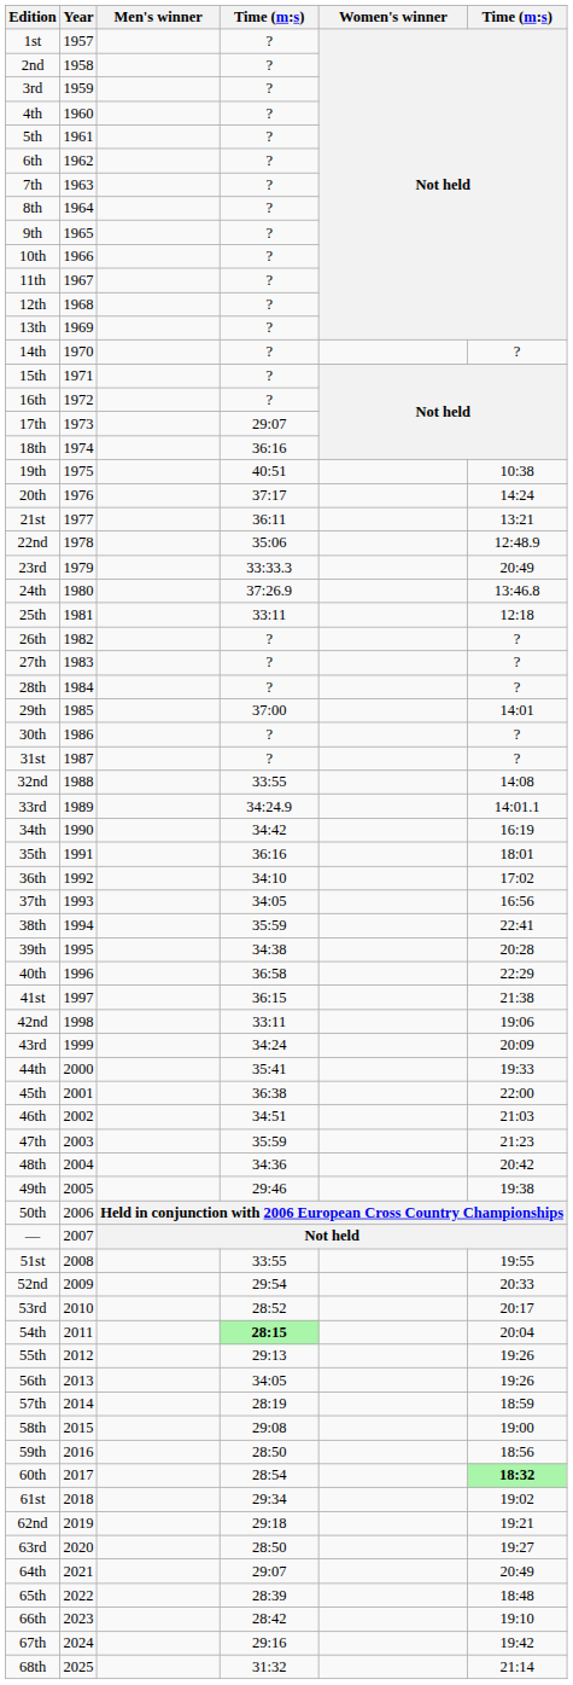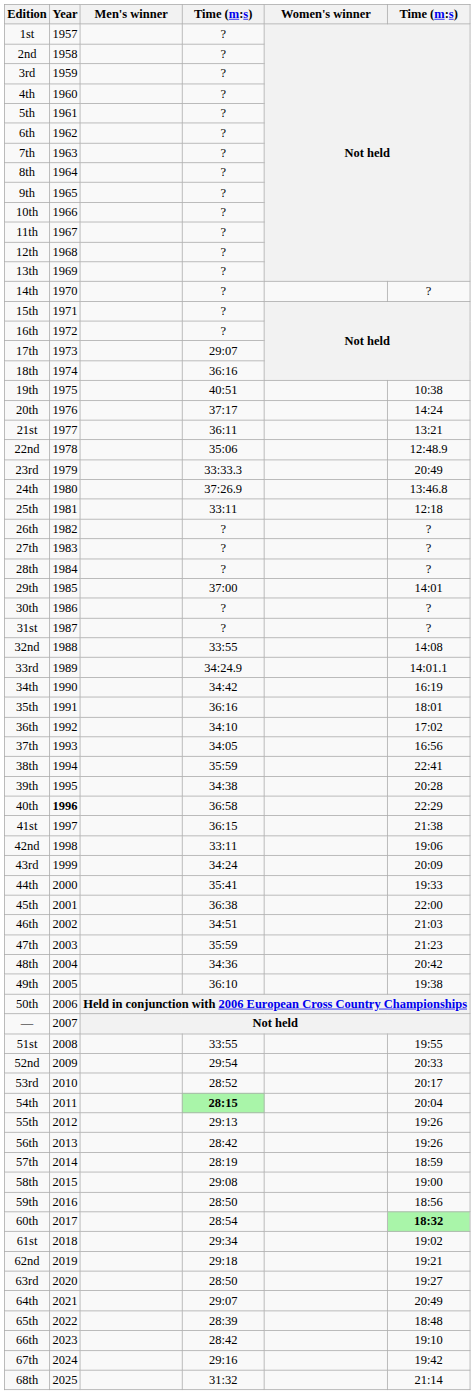 <table class="wikitable" style="text-align:center">
 <tr>
 <th>Edition</th>
 <th>Year</th>
 <th>Men's winner</th>
 <th>Time (<a href='#'>m</a>:<a href='#'>s</a>)</th>
 <th>Women's winner</th>
 <th>Time (<a href='#'>m</a>:<a href='#'>s</a>)</th>
 </tr>
 <tr>
 <td>1st</td>
 <td>1957</td>
 <td align=left></td>
 <td>?</td>
 <th colspan=2 rowspan=13>Not held</th>
 </tr>
 <tr>
 <td>2nd</td>
 <td>1958</td>
 <td align=left></td>
 <td>?</td>
 </tr>
 <tr>
 <td>3rd</td>
 <td>1959</td>
 <td align=left></td>
 <td>?</td>
 </tr>
 <tr>
 <td>4th</td>
 <td>1960</td>
 <td align=left></td>
 <td>?</td>
 </tr>
 <tr>
 <td>5th</td>
 <td>1961</td>
 <td align=left></td>
 <td>?</td>
 </tr>
 <tr>
 <td>6th</td>
 <td>1962</td>
 <td align=left></td>
 <td>?</td>
 </tr>
 <tr>
 <td>7th</td>
 <td>1963</td>
 <td align=left></td>
 <td>?</td>
 </tr>
 <tr>
 <td>8th</td>
 <td>1964</td>
 <td align=left></td>
 <td>?</td>
 </tr>
 <tr>
 <td>9th</td>
 <td>1965</td>
 <td align=left></td>
 <td>?</td>
 </tr>
 <tr>
 <td>10th</td>
 <td>1966</td>
 <td align=left></td>
 <td>?</td>
 </tr>
 <tr>
 <td>11th</td>
 <td>1967</td>
 <td align=left></td>
 <td>?</td>
 </tr>
 <tr>
 <td>12th</td>
 <td>1968</td>
 <td align=left></td>
 <td>?</td>
 </tr>
 <tr>
 <td>13th</td>
 <td>1969</td>
 <td align=left></td>
 <td>?</td>
 </tr>
 <tr>
 <td>14th</td>
 <td>1970</td>
 <td align=left></td>
 <td>?</td>
 <td align=left></td>
 <td>?</td>
 </tr>
 <tr>
 <td>15th</td>
 <td>1971</td>
 <td align=left></td>
 <td>?</td>
 <th colspan=2 rowspan=4>Not held</th>
 </tr>
 <tr>
 <td>16th</td>
 <td>1972</td>
 <td align=left></td>
 <td>?</td>
 </tr>
 <tr>
 <td>17th</td>
 <td>1973</td>
 <td align=left></td>
 <td>29:07</td>
 </tr>
 <tr>
 <td>18th</td>
 <td>1974</td>
 <td align=left></td>
 <td>36:16</td>
 </tr>
 <tr>
 <td>19th</td>
 <td>1975</td>
 <td align=left></td>
 <td>40:51</td>
 <td align=left></td>
 <td>10:38</td>
 </tr>
 <tr>
 <td>20th</td>
 <td>1976</td>
 <td align=left></td>
 <td>37:17</td>
 <td align=left></td>
 <td>14:24</td>
 </tr>
 <tr>
 <td>21st</td>
 <td>1977</td>
 <td align=left></td>
 <td>36:11</td>
 <td align=left></td>
 <td>13:21</td>
 </tr>
 <tr>
 <td>22nd</td>
 <td>1978</td>
 <td align=left></td>
 <td>35:06</td>
 <td align=left></td>
 <td>12:48.9</td>
 </tr>
 <tr>
 <td>23rd</td>
 <td>1979</td>
 <td align=left></td>
 <td>33:33.3</td>
 <td align=left></td>
 <td>20:49</td>
 </tr>
 <tr>
 <td>24th</td>
 <td>1980</td>
 <td align=left></td>
 <td>37:26.9</td>
 <td align=left></td>
 <td>13:46.8</td>
 </tr>
 <tr>
 <td>25th</td>
 <td>1981</td>
 <td align=left></td>
 <td>33:11</td>
 <td align=left></td>
 <td>12:18</td>
 </tr>
 <tr>
 <td>26th</td>
 <td>1982</td>
 <td align=left></td>
 <td>?</td>
 <td align=left></td>
 <td>?</td>
 </tr>
 <tr>
 <td>27th</td>
 <td>1983</td>
 <td align=left></td>
 <td>?</td>
 <td align=left></td>
 <td>?</td>
 </tr>
 <tr>
 <td>28th</td>
 <td>1984</td>
 <td align=left></td>
 <td>?</td>
 <td align=left></td>
 <td>?</td>
 </tr>
 <tr>
 <td>29th</td>
 <td>1985</td>
 <td align=left></td>
 <td>37:00</td>
 <td align=left></td>
 <td>14:01</td>
 </tr>
 <tr>
 <td>30th</td>
 <td>1986</td>
 <td align=left></td>
 <td>?</td>
 <td align=left></td>
 <td>?</td>
 </tr>
 <tr>
 <td>31st</td>
 <td>1987</td>
 <td align=left></td>
 <td>?</td>
 <td align=left></td>
 <td>?</td>
 </tr>
 <tr>
 <td>32nd</td>
 <td>1988</td>
 <td align=left></td>
 <td>33:55</td>
 <td align=left></td>
 <td>14:08</td>
 </tr>
 <tr>
 <td>33rd</td>
 <td>1989</td>
 <td align=left></td>
 <td>34:24.9</td>
 <td align=left></td>
 <td>14:01.1</td>
 </tr>
 <tr>
 <td>34th</td>
 <td>1990</td>
 <td align=left></td>
 <td>34:42</td>
 <td align=left></td>
 <td>16:19</td>
 </tr>
 <tr>
 <td>35th</td>
 <td>1991</td>
 <td align=left></td>
 <td>36:16</td>
 <td align=left></td>
 <td>18:01</td>
 </tr>
 <tr>
 <td>36th</td>
 <td>1992</td>
 <td align=left></td>
 <td>34:10</td>
 <td align=left></td>
 <td>17:02</td>
 </tr>
 <tr>
 <td>37th</td>
 <td>1993</td>
 <td align=left></td>
 <td>34:05</td>
 <td align=left></td>
 <td>16:56</td>
 </tr>
 <tr>
 <td>38th</td>
 <td>1994</td>
 <td align=left></td>
 <td>35:59</td>
 <td align=left></td>
 <td>22:41</td>
 </tr>
 <tr>
 <td>39th</td>
 <td>1995</td>
 <td align=left></td>
 <td>34:38</td>
 <td align=left></td>
 <td>20:28</td>
 </tr>
 <tr>
 <td>40th</td>
-<td>1996</td>
+<td><strong>1996</strong></td>
 <td align=left></td>
 <td>36:58</td>
 <td align=left></td>
 <td>22:29</td>
 </tr>
 <tr>
 <td>41st</td>
 <td>1997</td>
 <td align=left></td>
 <td>36:15</td>
 <td align=left></td>
 <td>21:38</td>
 </tr>
 <tr>
 <td>42nd</td>
 <td>1998</td>
 <td align=left></td>
 <td>33:11</td>
 <td align=left></td>
 <td>19:06</td>
 </tr>
 <tr>
 <td>43rd</td>
 <td>1999</td>
 <td align=left></td>
 <td>34:24</td>
 <td align=left></td>
 <td>20:09</td>
 </tr>
 <tr>
 <td>44th</td>
 <td>2000</td>
 <td align=left></td>
 <td>35:41</td>
 <td align=left></td>
 <td>19:33</td>
 </tr>
 <tr>
 <td>45th</td>
 <td>2001</td>
 <td align=left></td>
 <td>36:38</td>
 <td align=left></td>
 <td>22:00</td>
 </tr>
 <tr>
 <td>46th</td>
 <td>2002</td>
 <td align=left></td>
 <td>34:51</td>
 <td align=left></td>
 <td>21:03</td>
 </tr>
 <tr>
 <td>47th</td>
 <td>2003</td>
 <td align=left></td>
 <td>35:59</td>
 <td align=left></td>
 <td>21:23</td>
 </tr>
 <tr>
 <td>48th</td>
 <td>2004</td>
 <td align=left></td>
 <td>34:36</td>
 <td align=left></td>
 <td>20:42</td>
 </tr>
 <tr>
 <td>49th</td>
 <td>2005</td>
 <td align=left></td>
-<td>29:46</td>
+<td>36:10</td>
 <td align=left></td>
 <td>19:38</td>
 </tr>
 <tr>
 <td>50th</td>
 <td>2006</td>
 <th colspan=4>Held in conjunction with <a href='#'>2006 European Cross Country Championships</a></th>
 </tr>
 <tr>
 <td align=center>—</td>
 <td>2007</td>
 <th colspan=4>Not held</th>
 </tr>
 <tr>
 <td>51st</td>
 <td>2008</td>
 <td align=left></td>
 <td>33:55</td>
 <td align=left></td>
 <td>19:55</td>
 </tr>
 <tr>
 <td>52nd</td>
 <td>2009</td>
 <td align=left></td>
 <td>29:54</td>
 <td align=left></td>
 <td>20:33</td>
 </tr>
 <tr>
 <td>53rd</td>
 <td>2010</td>
 <td align=left></td>
 <td>28:52</td>
 <td align=left></td>
 <td>20:17</td>
 </tr>
 <tr>
 <td>54th</td>
 <td>2011</td>
 <td align=left></td>
 <td bgcolor=#A9F5A9><strong>28:15</strong></td>
 <td align=left></td>
 <td>20:04</td>
 </tr>
 <tr>
 <td>55th</td>
 <td>2012</td>
 <td align=left></td>
 <td>29:13</td>
 <td align=left></td>
 <td>19:26</td>
 </tr>
 <tr>
 <td>56th</td>
 <td>2013</td>
 <td align=left></td>
-<td>34:05</td>
+<td>28:42</td>
 <td align=left></td>
 <td>19:26</td>
 </tr>
 <tr>
 <td>57th</td>
 <td>2014</td>
 <td align=left></td>
 <td>28:19</td>
 <td align=left></td>
 <td>18:59</td>
 </tr>
 <tr>
 <td>58th</td>
 <td>2015</td>
 <td align=left></td>
 <td>29:08</td>
 <td align=left></td>
 <td>19:00</td>
 </tr>
 <tr>
 <td>59th</td>
 <td>2016</td>
 <td align=left></td>
 <td>28:50</td>
 <td align=left></td>
 <td>18:56</td>
 </tr>
 <tr>
 <td>60th</td>
 <td>2017</td>
 <td align=left></td>
 <td>28:54</td>
 <td align=left></td>
 <td bgcolor=#A9F5A9><strong>18:32</strong></td>
 </tr>
 <tr>
 <td>61st</td>
 <td>2018</td>
 <td align=left></td>
 <td>29:34</td>
 <td align=left></td>
 <td>19:02</td>
 </tr>
 <tr>
 <td>62nd</td>
 <td>2019</td>
 <td align=left></td>
 <td>29:18</td>
 <td align=left></td>
 <td>19:21</td>
 </tr>
 <tr>
 <td>63rd</td>
 <td>2020</td>
 <td align=left></td>
 <td>28:50</td>
 <td align=left></td>
 <td>19:27</td>
 </tr>
 <tr>
 <td>64th</td>
 <td>2021</td>
 <td align=left></td>
 <td>29:07</td>
 <td align=left></td>
 <td>20:49</td>
 </tr>
 <tr>
 <td>65th</td>
 <td>2022</td>
 <td align=left></td>
 <td>28:39</td>
 <td align=left></td>
 <td>18:48</td>
 </tr>
 <tr>
 <td>66th</td>
 <td>2023</td>
 <td align=left></td>
 <td>28:42</td>
 <td align=left></td>
 <td>19:10</td>
 </tr>
 <tr>
 <td>67th</td>
 <td>2024</td>
 <td align=left></td>
 <td>29:16</td>
 <td align=left></td>
 <td>19:42</td>
 </tr>
 <tr>
 <td>68th</td>
 <td>2025</td>
 <td align=left></td>
 <td>31:32</td>
 <td align=left></td>
 <td>21:14</td>
 </tr>
 </table>
